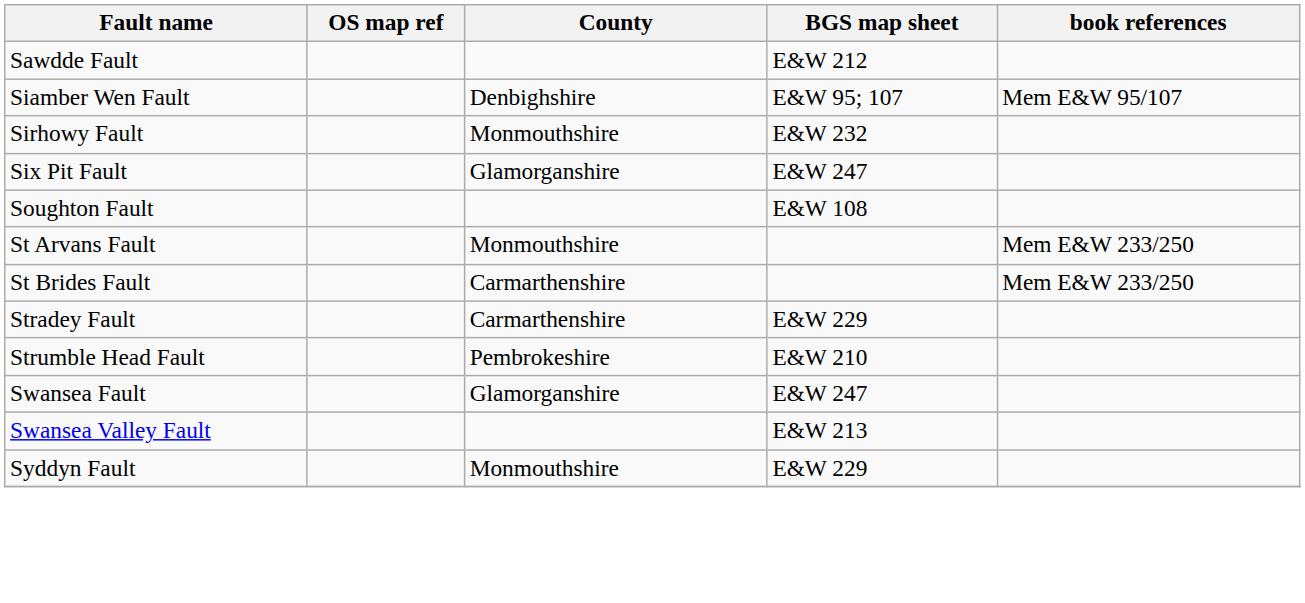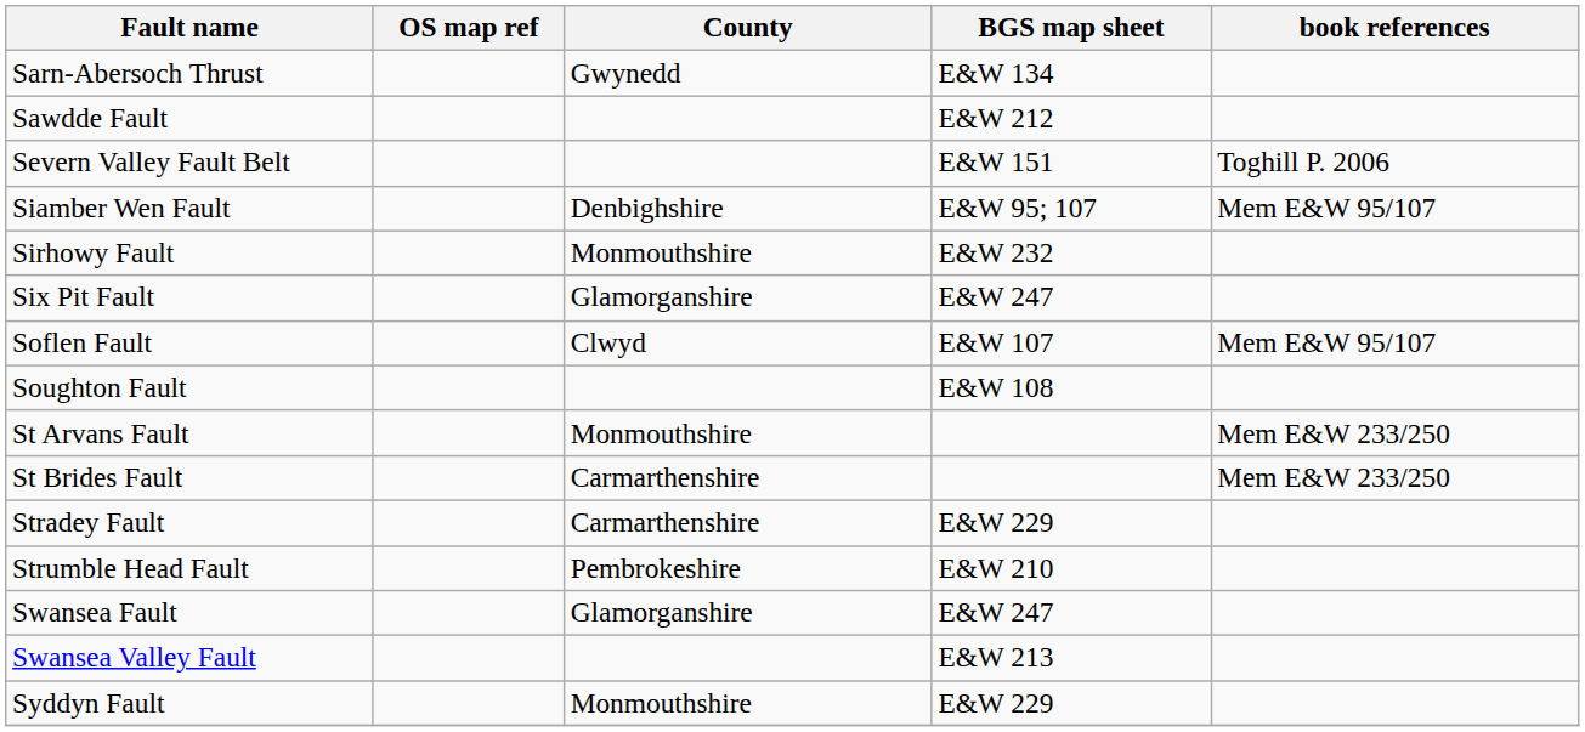 <table class="wikitable">
 <tr>
 <th width="200pt">Fault name</th>
 <th width="100pt">OS map ref</th>
 <th width="200pt">County</th>
 <th width="150pt">BGS map sheet</th>
 <th width="200pt">book references</th>
 </tr>
 <tr>
+<td>Sarn-Abersoch Thrust</td>
+<td></td>
+<td>Gwynedd</td>
+<td>E&W 134</td>
+<td></td>
+</tr>
+<tr>
 <td>Sawdde Fault</td>
 <td></td>
 <td></td>
 <td>E&W 212</td>
 <td></td>
+</tr>
+<tr>
+<td>Severn Valley Fault Belt</td>
+<td></td>
+<td></td>
+<td>E&W 151</td>
+<td>Toghill P. 2006</td>
 </tr>
 <tr>
 <td>Siamber Wen Fault</td>
 <td></td>
 <td>Denbighshire</td>
 <td>E&W 95; 107</td>
 <td>Mem E&W 95/107</td>
 </tr>
 <tr>
 <td>Sirhowy Fault</td>
 <td></td>
 <td>Monmouthshire</td>
 <td>E&W 232</td>
 <td></td>
 </tr>
 <tr>
 <td>Six Pit Fault</td>
 <td></td>
 <td>Glamorganshire</td>
 <td>E&W 247</td>
 <td></td>
+</tr>
+<tr>
+<td>Soflen Fault</td>
+<td></td>
+<td>Clwyd</td>
+<td>E&W 107</td>
+<td>Mem E&W 95/107</td>
 </tr>
 <tr>
 <td>Soughton Fault</td>
 <td></td>
 <td></td>
 <td>E&W 108</td>
 <td></td>
 </tr>
 <tr>
 <td>St Arvans Fault</td>
 <td></td>
 <td>Monmouthshire</td>
 <td></td>
 <td>Mem E&W 233/250</td>
 </tr>
 <tr>
 <td>St Brides Fault</td>
 <td></td>
 <td>Carmarthenshire</td>
 <td></td>
 <td>Mem E&W 233/250</td>
 </tr>
 <tr>
 <td>Stradey Fault</td>
 <td></td>
 <td>Carmarthenshire</td>
 <td>E&W 229</td>
 <td></td>
 </tr>
 <tr>
 <td>Strumble Head Fault</td>
 <td></td>
 <td>Pembrokeshire</td>
 <td>E&W 210</td>
 <td></td>
 </tr>
 <tr>
 <td>Swansea Fault</td>
 <td></td>
 <td>Glamorganshire</td>
 <td>E&W 247</td>
 <td></td>
 </tr>
 <tr>
 <td><a href='#'>Swansea Valley Fault</a></td>
 <td></td>
 <td></td>
 <td>E&W 213</td>
 <td></td>
 </tr>
 <tr>
 <td>Syddyn Fault</td>
 <td></td>
 <td>Monmouthshire</td>
 <td>E&W 229</td>
 <td></td>
 </tr>
 <tr>
 </tr>
 </table>
